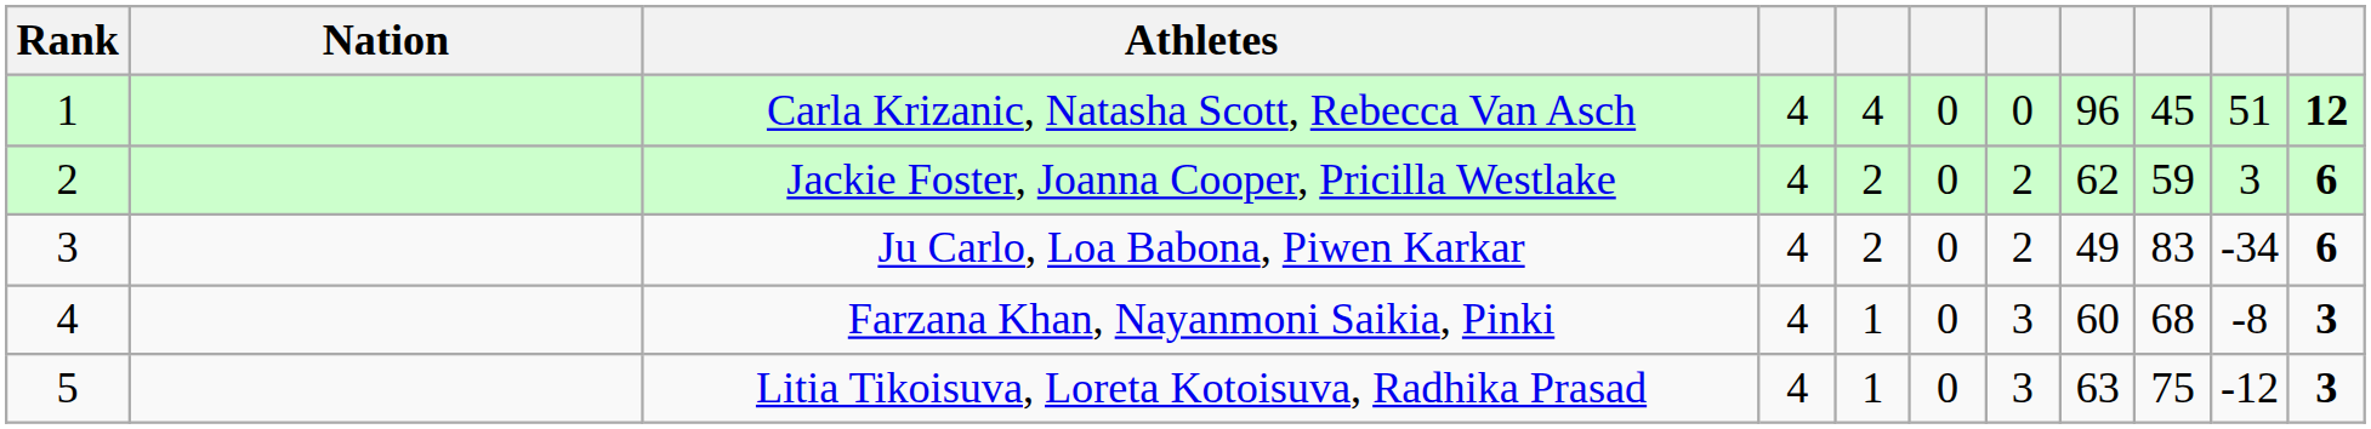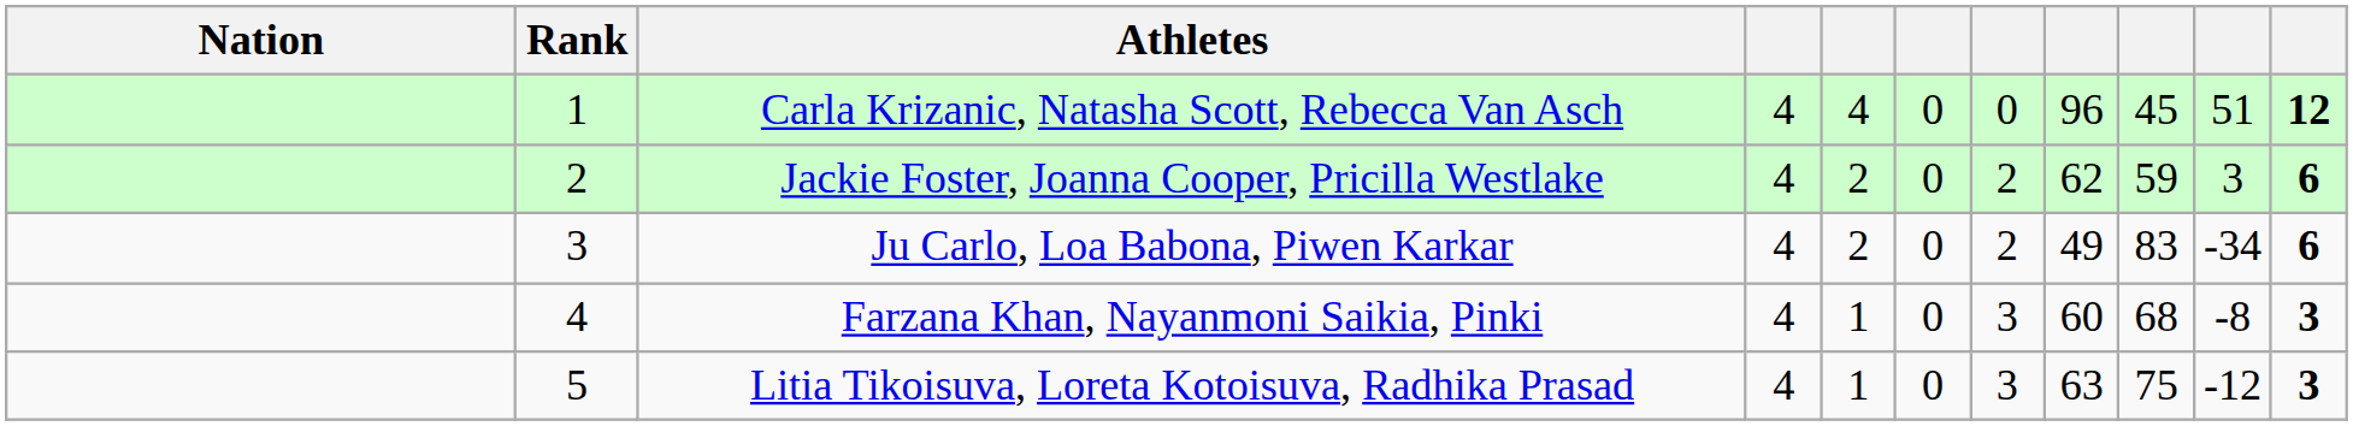 <table class=wikitable style="text-align:center">
 <tr>
+<th width=180>Nation</th>
 <th width=20>Rank</th>
-<th width=180>Nation</th>
 <th width=400>Athletes</th>
 <th width=20></th>
 <th width=20></th>
 <th width=20></th>
 <th width=20></th>
 <th width=20></th>
 <th width=20></th>
 <th width=20></th>
 <th width=20></th>
 </tr>
 <tr bgcolor="#ccffcc">
+<td align=left></td>
 <td>1</td>
-<td align=left></td>
 <td><a href='#'>Carla Krizanic</a>, <a href='#'>Natasha Scott</a>, <a href='#'>Rebecca Van Asch</a></td>
 <td>4</td>
 <td>4</td>
 <td>0</td>
 <td>0</td>
 <td>96</td>
 <td>45</td>
 <td>51</td>
 <td><strong>12</strong></td>
 </tr>
 <tr bgcolor="#ccffcc">
+<td align=left></td>
 <td>2</td>
-<td align=left></td>
 <td><a href='#'>Jackie Foster</a>, <a href='#'>Joanna Cooper</a>, <a href='#'>Pricilla Westlake</a></td>
 <td>4</td>
 <td>2</td>
 <td>0</td>
 <td>2</td>
 <td>62</td>
 <td>59</td>
 <td>3</td>
 <td><strong>6</strong></td>
 </tr>
 <tr>
+<td align=left></td>
 <td>3</td>
-<td align=left></td>
 <td><a href='#'>Ju Carlo</a>, <a href='#'>Loa Babona</a>, <a href='#'>Piwen Karkar</a></td>
 <td>4</td>
 <td>2</td>
 <td>0</td>
 <td>2</td>
 <td>49</td>
 <td>83</td>
 <td>-34</td>
 <td><strong>6</strong></td>
 </tr>
 <tr>
+<td align=left></td>
 <td>4</td>
-<td align=left></td>
 <td><a href='#'>Farzana Khan</a>, <a href='#'>Nayanmoni Saikia</a>, <a href='#'>Pinki</a></td>
 <td>4</td>
 <td>1</td>
 <td>0</td>
 <td>3</td>
 <td>60</td>
 <td>68</td>
 <td>-8</td>
 <td><strong>3</strong></td>
 </tr>
 <tr>
+<td align=left></td>
 <td>5</td>
-<td align=left></td>
 <td><a href='#'>Litia Tikoisuva</a>, <a href='#'>Loreta Kotoisuva</a>, <a href='#'>Radhika Prasad</a></td>
 <td>4</td>
 <td>1</td>
 <td>0</td>
 <td>3</td>
 <td>63</td>
 <td>75</td>
 <td>-12</td>
 <td><strong>3</strong></td>
 </tr>
 </table>
